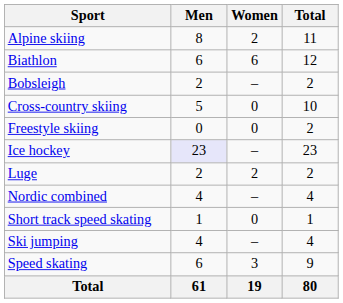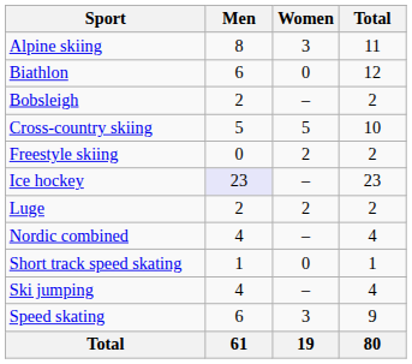 <table class="wikitable sortable" style="text-align:center;">
 <tr>
 <th width=180>Sport</th>
 <th width=55>Men</th>
 <th width=55>Women</th>
 <th width=55>Total</th>
 </tr>
 <tr>
 <td align=left><a href='#'>Alpine skiing</a></td>
 <td>8</td>
-<td>2</td>
+<td>3</td>
 <td>11</td>
 </tr>
 <tr>
 <td align=left><a href='#'>Biathlon</a></td>
 <td>6</td>
-<td>6</td>
+<td>0</td>
 <td>12</td>
 </tr>
 <tr>
 <td align=left><a href='#'>Bobsleigh</a></td>
 <td>2</td>
 <td>–</td>
 <td>2</td>
 </tr>
 <tr>
 <td align=left><a href='#'>Cross-country skiing</a></td>
 <td>5</td>
-<td>0</td>
+<td>5</td>
 <td>10</td>
 </tr>
 <tr>
 <td align=left><a href='#'>Freestyle skiing</a></td>
 <td>0</td>
-<td>0</td>
+<td>2</td>
 <td>2</td>
 </tr>
 <tr>
 <td align=left><a href='#'>Ice hockey</a></td>
 <td style="background: lavender;">23</td>
 <td>–</td>
 <td>23</td>
 </tr>
 <tr>
 <td align=left><a href='#'>Luge</a></td>
 <td>2</td>
 <td>2</td>
 <td>2</td>
 </tr>
 <tr>
 <td align=left><a href='#'>Nordic combined</a></td>
 <td>4</td>
 <td>–</td>
 <td>4</td>
 </tr>
 <tr>
 <td align=left><a href='#'>Short track speed skating</a></td>
 <td>1</td>
 <td>0</td>
 <td>1</td>
 </tr>
 <tr>
 <td align=left><a href='#'>Ski jumping</a></td>
 <td>4</td>
 <td>–</td>
 <td>4</td>
 </tr>
 <tr>
 <td align=left><a href='#'>Speed skating</a></td>
 <td>6</td>
 <td>3</td>
 <td>9</td>
 </tr>
 <tr>
 <th>Total</th>
 <th>61</th>
 <th>19</th>
 <th>80</th>
 </tr>
 </table>
